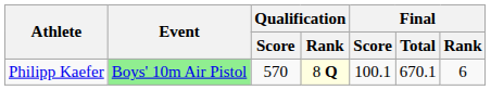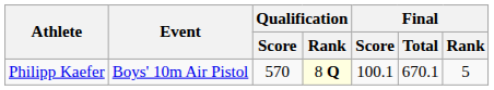 <table class="wikitable" style="font-size:90%">
 <tr>
 <th rowspan="2">Athlete</th>
 <th rowspan="2">Event</th>
 <th colspan="2">Qualification</th>
 <th colspan="3">Final</th>
 </tr>
 <tr>
 <th>Score</th>
 <th>Rank</th>
 <th>Score</th>
 <th>Total</th>
 <th>Rank</th>
 </tr>
 <tr>
 <td><a href='#'>Philipp Kaefer</a></td>
-<td style="background: lightgreen;"><a href='#'>Boys' 10m Air Pistol</a></td>
+<td><a href='#'>Boys' 10m Air Pistol</a></td>
 <td align=center>570</td>
 <td align=center style="background: lightyellow;">8 <strong>Q</strong></td>
 <td align=center>100.1</td>
 <td align=center>670.1</td>
-<td align=center>6</td>
+<td align=center>5</td>
 </tr>
 </table>
